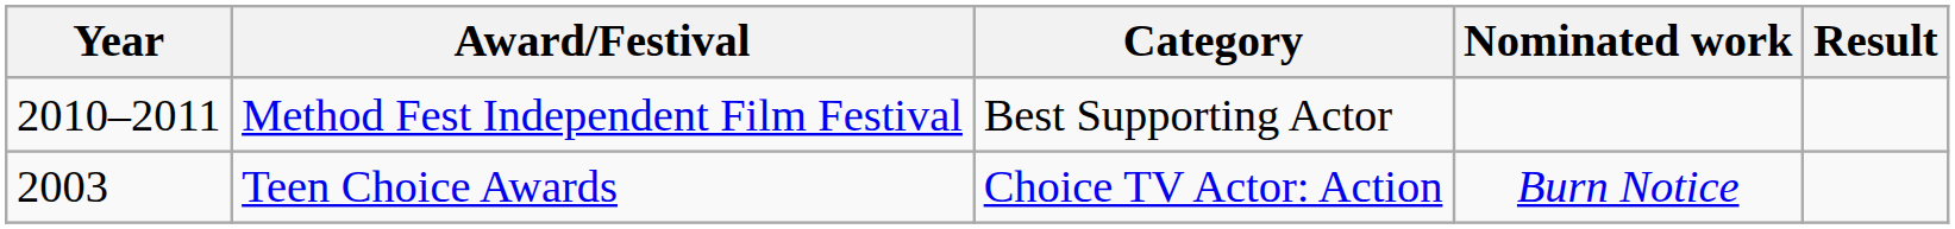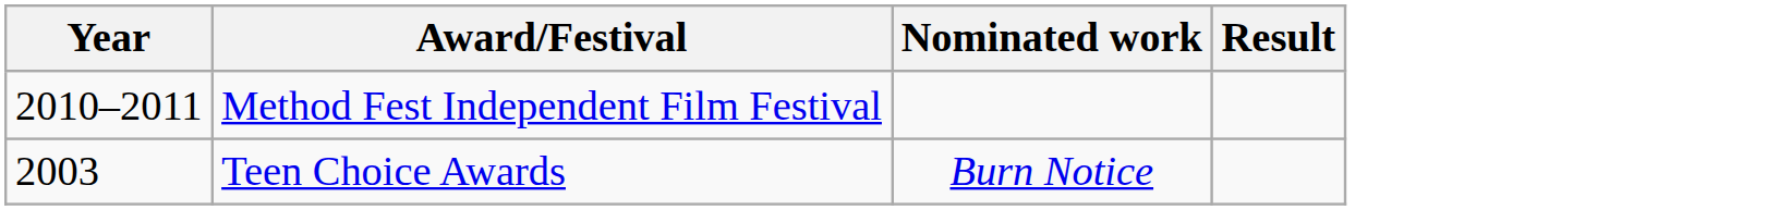 <table class="wikitable">
 <tr>
 <th>Year</th>
 <th>Award/Festival</th>
-<th>Category</th>
 <th>Nominated work</th>
 <th>Result</th>
 </tr>
 <tr>
 <td>2010–2011</td>
 <td><a href='#'>Method Fest Independent Film Festival</a></td>
-<td>Best Supporting Actor</td>
 <td></td>
 <td></td>
 </tr>
 <tr>
 <td>2003</td>
 <td><a href='#'>Teen Choice Awards</a></td>
-<td><a href='#'>Choice TV Actor: Action</a></td>
 <td style="text-align:center;"><em><a href='#'>Burn Notice</a></em></td>
 <td></td>
 </tr>
 </table>
